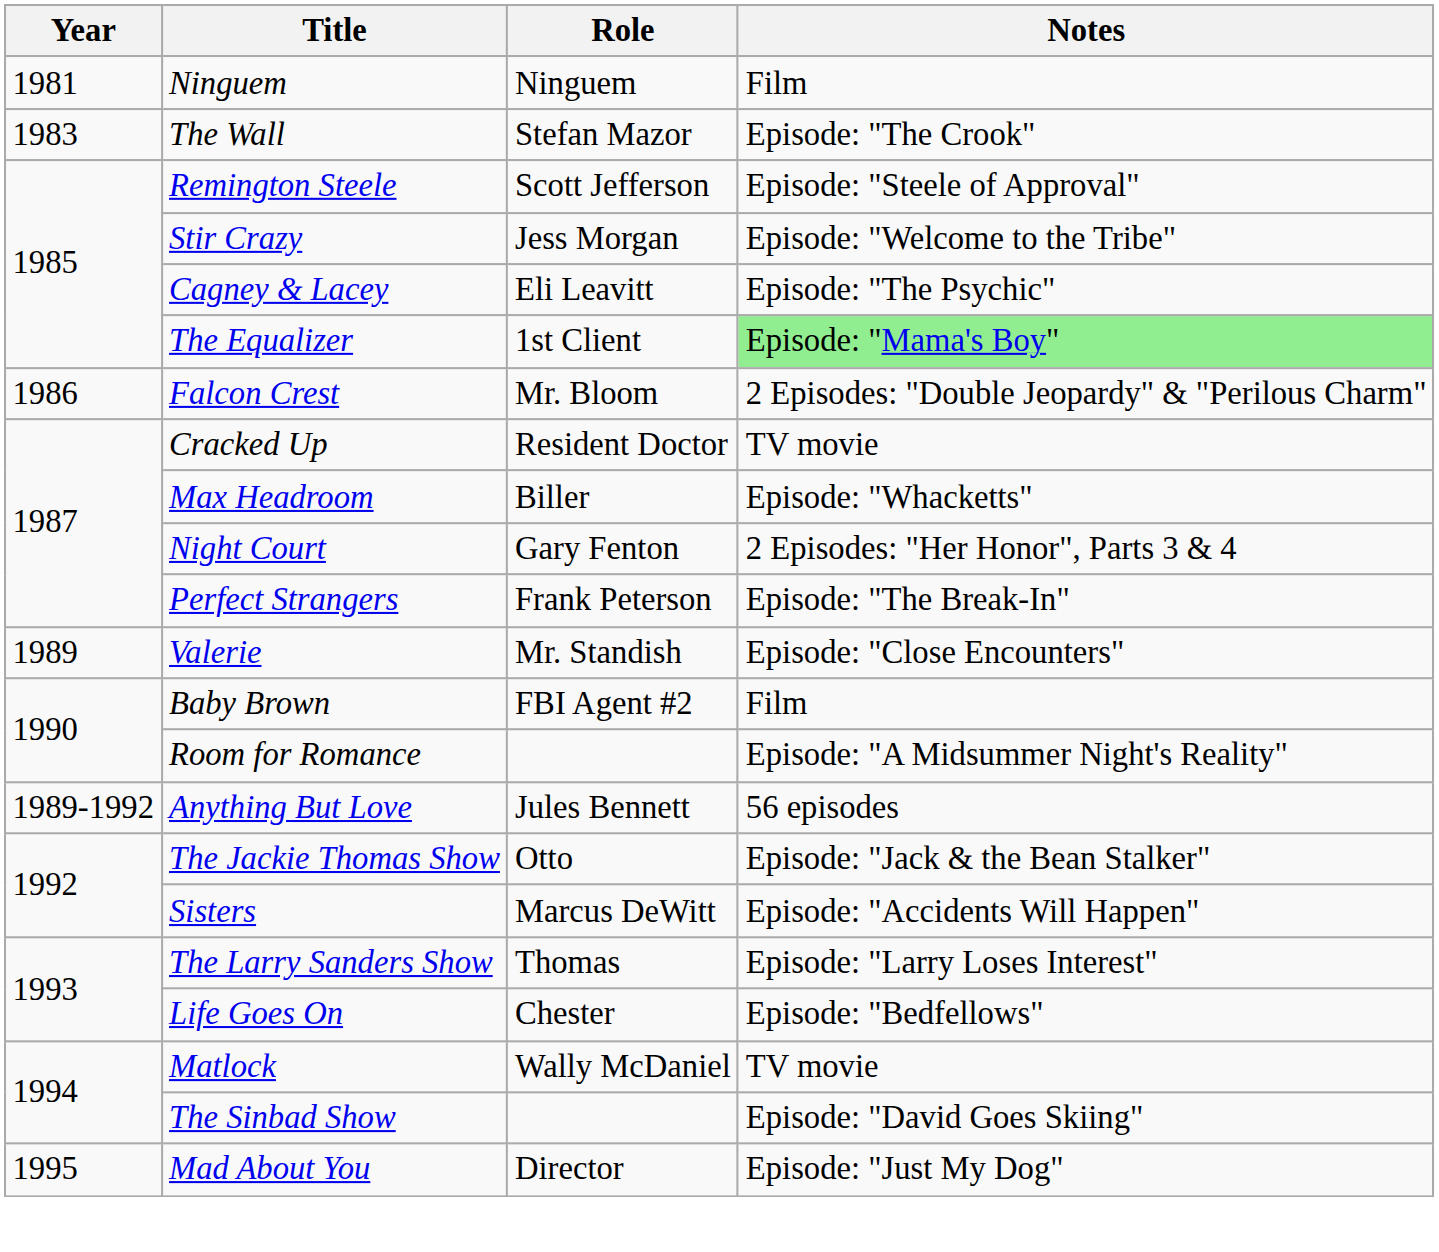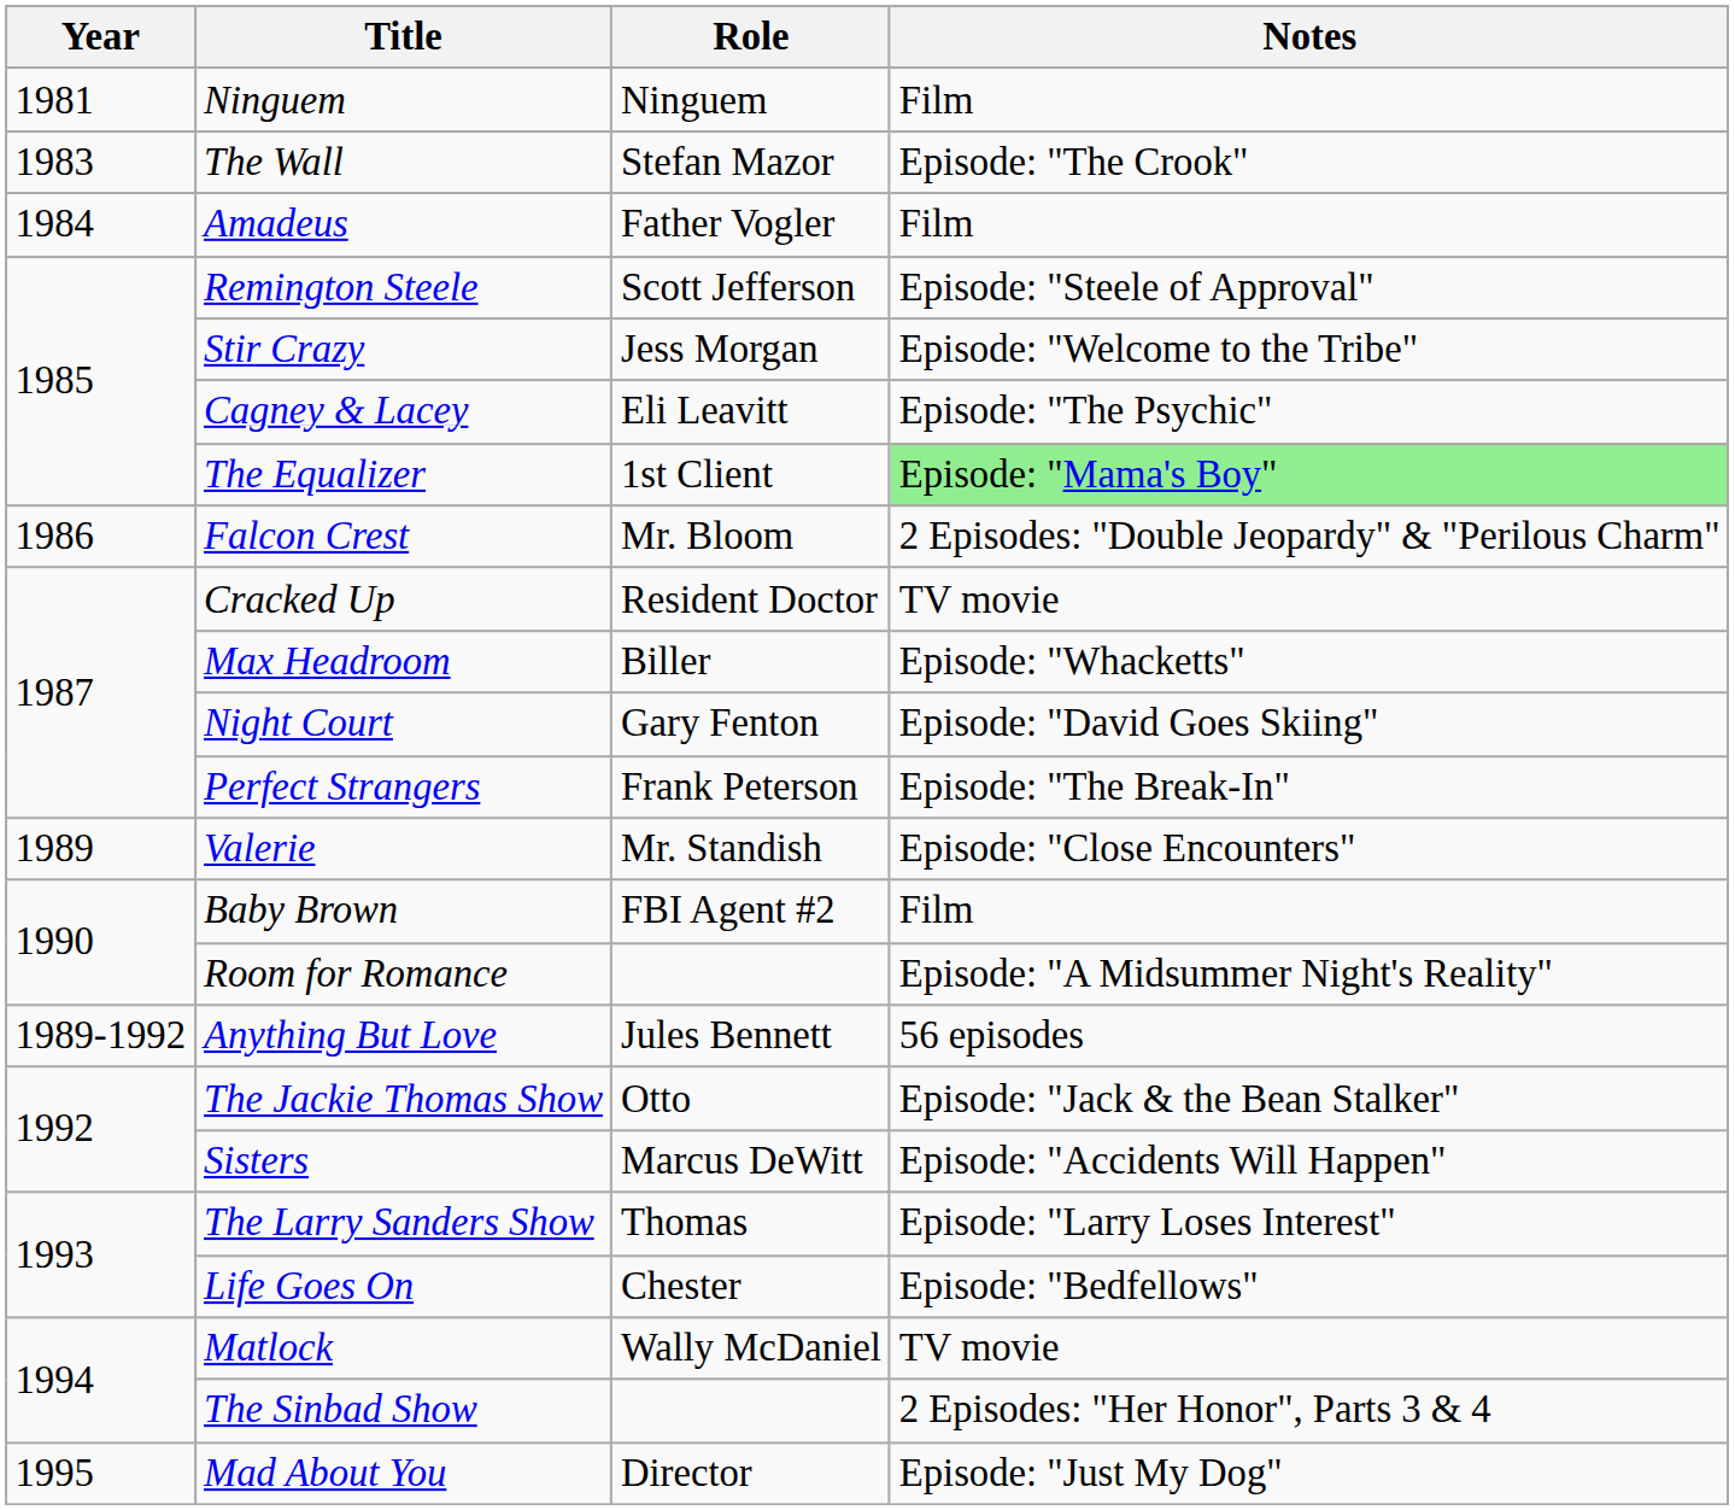 <table class="wikitable sortable">
 <tr>
 <th>Year</th>
 <th>Title</th>
 <th>Role</th>
 <th>Notes</th>
 </tr>
 <tr>
 <td>1981</td>
 <td><em>Ninguem</em></td>
 <td>Ninguem</td>
 <td>Film</td>
 </tr>
 <tr>
 <td>1983</td>
 <td><em>The Wall</em></td>
 <td>Stefan Mazor</td>
 <td>Episode: "The Crook"</td>
+</tr>
+<tr>
+<td>1984</td>
+<td><em><a href='#'>Amadeus</a></em></td>
+<td>Father Vogler</td>
+<td>Film</td>
 </tr>
 <tr>
 <td rowspan="4">1985</td>
 <td><em><a href='#'>Remington Steele</a></em></td>
 <td>Scott Jefferson</td>
 <td>Episode: "Steele of Approval"</td>
 </tr>
 <tr>
 <td><em><a href='#'>Stir Crazy</a></em></td>
 <td>Jess Morgan</td>
 <td>Episode: "Welcome to the Tribe"</td>
 </tr>
 <tr>
 <td><em><a href='#'>Cagney & Lacey</a></em></td>
 <td>Eli Leavitt</td>
 <td>Episode: "The Psychic"</td>
 </tr>
 <tr>
 <td><em><a href='#'>The Equalizer</a></em></td>
 <td>1st Client</td>
 <td style="background: lightgreen;">Episode: "<a href='#'>Mama's Boy</a>"</td>
 </tr>
 <tr>
 <td>1986</td>
 <td><em><a href='#'>Falcon Crest</a></em></td>
 <td>Mr. Bloom</td>
 <td>2 Episodes: "Double Jeopardy" & "Perilous Charm"</td>
 </tr>
 <tr>
 <td rowspan="4">1987</td>
 <td><em>Cracked Up</em></td>
 <td>Resident Doctor</td>
 <td>TV movie</td>
 </tr>
 <tr>
 <td><em><a href='#'>Max Headroom</a></em></td>
 <td>Biller</td>
 <td>Episode: "Whacketts"</td>
 </tr>
 <tr>
 <td><em><a href='#'>Night Court</a></em></td>
 <td>Gary Fenton</td>
-<td>2 Episodes: "Her Honor", Parts 3 & 4</td>
+<td>Episode: "David Goes Skiing"</td>
 </tr>
 <tr>
 <td><em><a href='#'>Perfect Strangers</a></em></td>
 <td>Frank Peterson</td>
 <td>Episode: "The Break-In"</td>
 </tr>
 <tr>
 <td>1989</td>
 <td><em><a href='#'>Valerie</a></em></td>
 <td>Mr. Standish</td>
 <td>Episode: "Close Encounters"</td>
 </tr>
 <tr>
 <td rowspan="2">1990</td>
 <td><em>Baby Brown</em></td>
 <td>FBI Agent #2</td>
 <td>Film</td>
 </tr>
 <tr>
 <td><em>Room for Romance</em></td>
 <td></td>
 <td>Episode: "A Midsummer Night's Reality"</td>
 </tr>
 <tr>
 <td>1989-1992</td>
 <td><em><a href='#'>Anything But Love</a></em></td>
 <td>Jules Bennett</td>
 <td>56 episodes</td>
 </tr>
 <tr>
 <td rowspan="2">1992</td>
 <td><em><a href='#'>The Jackie Thomas Show</a></em></td>
 <td>Otto</td>
 <td>Episode: "Jack & the Bean Stalker"</td>
 </tr>
 <tr>
 <td><em><a href='#'>Sisters</a></em></td>
 <td>Marcus DeWitt</td>
 <td>Episode: "Accidents Will Happen"</td>
 </tr>
 <tr>
 <td rowspan="2">1993</td>
 <td><em><a href='#'>The Larry Sanders Show</a></em></td>
 <td>Thomas</td>
 <td>Episode: "Larry Loses Interest"</td>
 </tr>
 <tr>
 <td><em><a href='#'>Life Goes On</a></em></td>
 <td>Chester</td>
 <td>Episode: "Bedfellows"</td>
 </tr>
 <tr>
 <td rowspan="2">1994</td>
 <td><em><a href='#'>Matlock</a></em></td>
 <td>Wally McDaniel</td>
 <td>TV movie</td>
 </tr>
 <tr>
 <td><em><a href='#'>The Sinbad Show</a></em></td>
 <td></td>
-<td>Episode: "David Goes Skiing"</td>
+<td>2 Episodes: "Her Honor", Parts 3 & 4</td>
 </tr>
 <tr>
 <td>1995</td>
 <td><em><a href='#'>Mad About You</a></em></td>
 <td>Director</td>
 <td>Episode: "Just My Dog"</td>
 </tr>
 </table>
